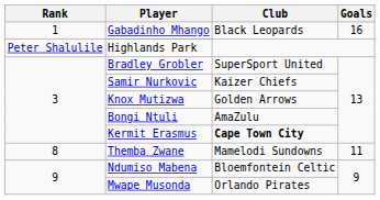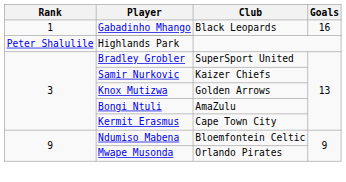 <table class="wikitable" style="text-align:center">
 <tr>
 <th>Rank</th>
 <th>Player</th>
 <th>Club</th>
 <th>Goals</th>
 </tr>
 <tr>
 <td rowspan="2">1</td>
 <td align="left"> <a href='#'>Gabadinho Mhango</a></td>
 <td align="left">Black Leopards</td>
 <td rowspan="2">16</td>
 </tr>
 <tr>
 </tr>
 <tr>
 <td align="left"> <a href='#'>Peter Shalulile</a></td>
 <td align="left">Highlands Park</td>
 </tr>
 <tr>
 <td rowspan=5>3</td>
 <td align="left"> <a href='#'>Bradley Grobler</a></td>
 <td align="left">SuperSport United</td>
 <td rowspan=5>13</td>
 </tr>
 <tr>
 <td align="left"> <a href='#'>Samir Nurkovic</a></td>
 <td align="left">Kaizer Chiefs</td>
 </tr>
 <tr>
 <td align="left"> <a href='#'>Knox Mutizwa</a></td>
 <td align="left">Golden Arrows</td>
 </tr>
 <tr>
 <td align="left"> <a href='#'>Bongi Ntuli</a></td>
 <td align="left">AmaZulu</td>
 </tr>
 <tr>
 <td align="left"> <a href='#'>Kermit Erasmus</a></td>
-<td align="left"><strong>Cape Town City</strong></td>
-</tr>
-<tr>
-<td>8</td>
-<td align="left"> <a href='#'>Themba Zwane</a></td>
-<td align="left">Mamelodi Sundowns</td>
-<td>11</td>
+<td align="left">Cape Town City</td>
 </tr>
 <tr>
 <td rowspan=2>9</td>
 <td align="left"> <a href='#'>Ndumiso Mabena</a></td>
 <td align="left">Bloemfontein Celtic</td>
 <td rowspan=2>9</td>
 </tr>
 <tr>
 <td align="left"> <a href='#'>Mwape Musonda</a></td>
 <td align="left">Orlando Pirates</td>
 </tr>
 </table>
